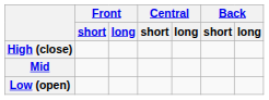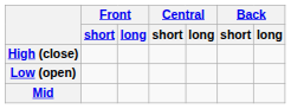 <table class="wikitable" style="text-align:center">
 <tr>
 <th rowspan=2></th>
 <th colspan=2><a href='#'>Front</a></th>
 <th colspan=2><a href='#'>Central</a></th>
 <th colspan=2><a href='#'>Back</a></th>
 </tr>
 <tr class=small>
 <th><a href='#'>short</a></th>
 <th><a href='#'>long</a></th>
 <th>short</th>
 <th>long</th>
 <th>short</th>
 <th>long</th>
 </tr>
 <tr>
 <th><a href='#'>High</a> (close)</th>
 <td></td>
 <td> </td>
 <td> </td>
 <td> </td>
 <td></td>
 <td> </td>
 </tr>
 <tr>
+<th><a href='#'>Low</a> (open)</th>
+<td></td>
+<td></td>
+<td></td>
+<td> </td>
+<td></td>
+<td></td>
+</tr>
+<tr>
 <th><a href='#'>Mid</a></th>
 <td></td>
 <td> </td>
 <td></td>
 <td></td>
 <td></td>
 <td> </td>
 </tr>
-<tr>
-<th><a href='#'>Low</a> (open)</th>
-<td></td>
-<td></td>
-<td></td>
-<td> </td>
-<td></td>
-<td></td>
-</tr>
 </table>
